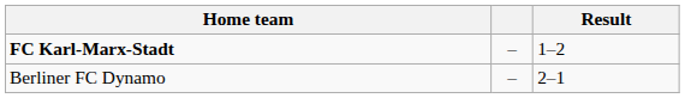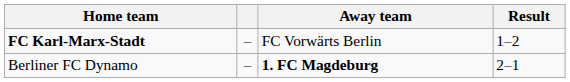 <table class="wikitable" style="width:585px;" border="1">
 <tr>
 <th style="width:250px;" align="left">Home team</th>
 <th style="width:15px;"></th>
+<th style="width:250px;" align="left">Away team</th>
 <th style="width:70px;" align="center;">Result</th>
 </tr>
 <tr>
 <td><strong>FC Karl-Marx-Stadt</strong></td>
 <td align="center">–</td>
+<td>FC Vorwärts Berlin</td>
 <td>1–2</td>
 </tr>
 <tr>
 <td>Berliner FC Dynamo</td>
 <td align="center">–</td>
+<td><strong>1. FC Magdeburg</strong></td>
 <td>2–1</td>
 </tr>
 </table>
